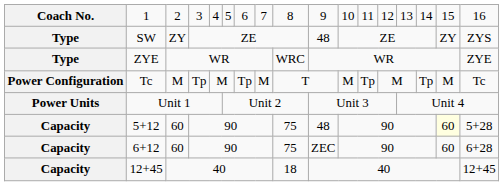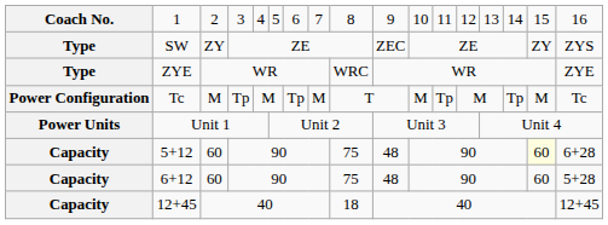 <table class="wikitable" style="text-align: center; font-size: small;">
 <tr>
 <th>Coach No.</th>
 <td>1</td>
 <td>2</td>
 <td>3</td>
 <td>4</td>
 <td>5</td>
 <td>6</td>
 <td>7</td>
 <td>8</td>
 <td>9</td>
 <td>10</td>
 <td>11</td>
 <td>12</td>
 <td>13</td>
 <td>14</td>
 <td>15</td>
 <td>16</td>
 </tr>
 <tr>
 <th>Type</th>
 <td>SW</td>
 <td>ZY</td>
 <td colspan=6>ZE</td>
-<td>48</td>
+<td>ZEC</td>
 <td colspan=5>ZE</td>
 <td>ZY</td>
 <td>ZYS</td>
 </tr>
 <tr>
 <th>Type</th>
 <td>ZYE</td>
 <td colspan=6>WR</td>
 <td>WRC</td>
 <td colspan=7>WR</td>
 <td>ZYE</td>
 </tr>
 <tr>
 <th>Power Configuration</th>
 <td>Tc</td>
 <td>M</td>
 <td>Tp</td>
 <td colspan=2>M</td>
 <td>Tp</td>
 <td>M</td>
 <td colspan=2>T</td>
 <td>M</td>
 <td>Tp</td>
 <td colspan=2>M</td>
 <td>Tp</td>
 <td>M</td>
 <td>Tc</td>
 </tr>
 <tr>
 <th>Power Units</th>
 <td colspan=4>Unit 1</td>
 <td colspan=4>Unit 2</td>
 <td colspan=4>Unit 3</td>
 <td colspan=4>Unit 4</td>
 </tr>
 <tr>
 <th>Capacity</th>
 <td>5+12</td>
 <td>60</td>
 <td colspan=5>90</td>
 <td>75</td>
 <td>48</td>
 <td colspan=5>90</td>
 <td style="background: lightyellow;">60</td>
-<td>5+28</td>
+<td>6+28</td>
 </tr>
 <tr>
 <th>Capacity</th>
 <td>6+12</td>
 <td>60</td>
 <td colspan=5>90</td>
 <td>75</td>
-<td>ZEC</td>
+<td>48</td>
 <td colspan=5>90</td>
 <td>60</td>
-<td>6+28</td>
+<td>5+28</td>
 </tr>
 <tr>
 <th>Capacity</th>
 <td>12+45</td>
 <td colspan=6>40</td>
 <td>18</td>
 <td colspan=7>40</td>
 <td>12+45</td>
 </tr>
 </table>
